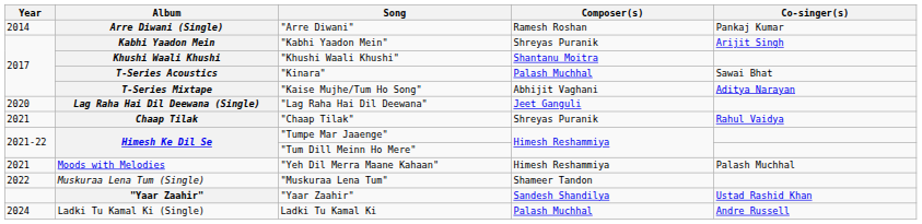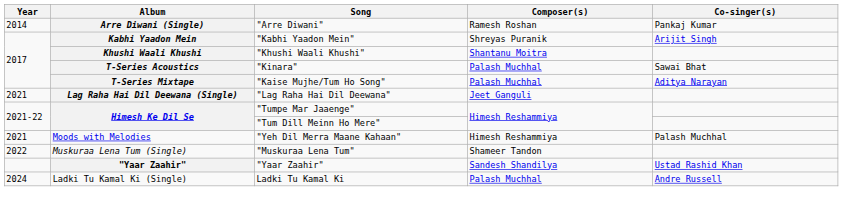 <table class="wikitable plainrowheaders" width="100%">
 <tr>
 <th scope="col" width=5%>Year</th>
 <th scope="col" width=22%>Album</th>
 <th scope="col" width=23%>Song</th>
 <th scope="col" width=20%>Composer(s)</th>
 <th scope="col" width=20%>Co-singer(s)</th>
 </tr>
 <tr>
 <td>2014</td>
 <th scope="row"><em>Arre Diwani (Single)</em></th>
 <td>"Arre Diwani"</td>
 <td>Ramesh Roshan</td>
 <td>Pankaj Kumar</td>
 </tr>
 <tr>
 <td rowspan="4">2017</td>
 <th scope="row"><em>Kabhi Yaadon Mein</em></th>
 <td>"Kabhi Yaadon Mein"</td>
 <td>Shreyas Puranik</td>
 <td><a href='#'>Arijit Singh</a></td>
 </tr>
 <tr>
 <th scope="row"><em>Khushi Waali Khushi</em></th>
 <td>"Khushi Waali Khushi"</td>
 <td><a href='#'>Shantanu Moitra</a></td>
 <td></td>
 </tr>
 <tr>
 <th scope="row"><em>T-Series Acoustics</em></th>
 <td>"Kinara"</td>
 <td><a href='#'>Palash Muchhal</a></td>
 <td>Sawai Bhat</td>
 </tr>
 <tr>
 <th scope="row"><em>T-Series Mixtape</em></th>
 <td>"Kaise Mujhe/Tum Ho Song"</td>
-<td>Abhijit Vaghani</td>
+<td><a href='#'>Palash Muchhal</a></td>
 <td><a href='#'>Aditya Narayan</a></td>
 </tr>
 <tr>
-<td rowspan "2">2020</td>
+<td rowspan "2">2021</td>
 <th scope="row"><em>Lag Raha Hai Dil Deewana (Single)</em></th>
 <td>"Lag Raha Hai Dil Deewana"</td>
 <td><a href='#'>Jeet Ganguli</a></td>
 <td></td>
-</tr>
-<tr>
-<td>2021</td>
-<th scope="row"><em>Chaap Tilak</em></th>
-<td>"Chaap Tilak"</td>
-<td>Shreyas Puranik</td>
-<td><a href='#'>Rahul Vaidya</a></td>
 </tr>
 <tr>
 <td rowspan=2>2021-22</td>
 <th scope="row"; rowspan=2><em><a href='#'>Himesh Ke Dil Se</a></em></th>
 <td>"Tumpe Mar Jaaenge"</td>
 <td rowspan=2><a href='#'>Himesh Reshammiya</a></td>
 <td></td>
 </tr>
 <tr>
 <td>"Tum Dill Meinn Ho Mere"</td>
 <td></td>
 </tr>
 <tr>
 <td>2021</td>
 <td><a href='#'>Moods with Melodies</a></td>
 <td>"Yeh Dil Merra Maane Kahaan"</td>
 <td>Himesh Reshammiya</td>
 <td>Palash Muchhal</td>
 </tr>
 <tr>
 <td>2022</td>
 <td><em>Muskuraa Lena Tum (Single)</em></td>
 <td>"Muskuraa Lena Tum"</td>
 <td>Shameer Tandon</td>
 <td></td>
 </tr>
 <tr>
 <td></td>
 <th scope="row">"Yaar Zaahir"</th>
 <td>"Yaar Zaahir"</td>
 <td><a href='#'>Sandesh Shandilya</a></td>
 <td><a href='#'>Ustad Rashid Khan</a></td>
 </tr>
 <tr>
 <td rowspan=3>2024</td>
 <td>Ladki Tu Kamal Ki (Single)</td>
 <td>Ladki Tu Kamal Ki</td>
 <td><a href='#'>Palash Muchhal</a></td>
 <td><a href='#'>Andre Russell</a></td>
 </tr>
 </table>
